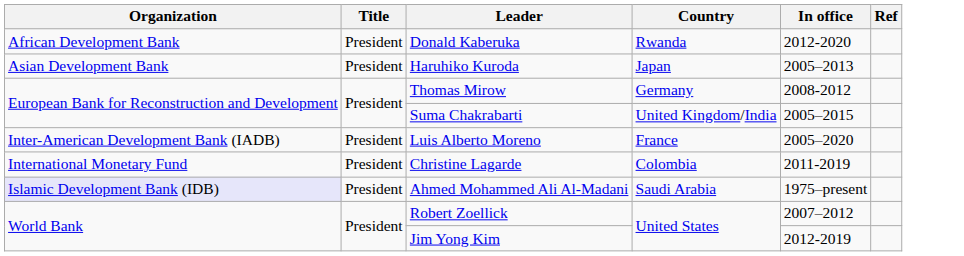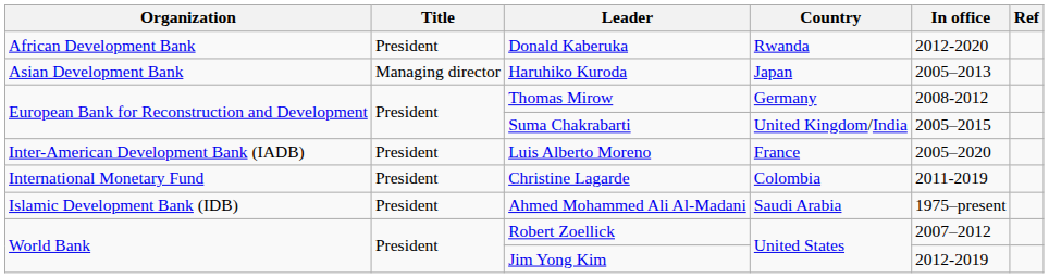 <table class="wikitable unsortable">
 <tr>
 <th>Organization</th>
 <th>Title</th>
 <th>Leader</th>
 <th>Country</th>
 <th>In office</th>
 <th>Ref</th>
 </tr>
 <tr>
 <td><a href='#'>African Development Bank</a></td>
 <td>President</td>
 <td><a href='#'>Donald Kaberuka</a></td>
 <td><a href='#'>Rwanda</a></td>
 <td>2012-2020</td>
 <td></td>
 </tr>
 <tr>
 <td><a href='#'>Asian Development Bank</a></td>
-<td>President</td>
+<td>Managing director</td>
 <td><a href='#'>Haruhiko Kuroda</a></td>
 <td><a href='#'>Japan</a></td>
 <td>2005–2013</td>
 <td></td>
 </tr>
 <tr>
 <td rowspan="2"><a href='#'>European Bank for Reconstruction and Development</a></td>
 <td rowspan="2">President</td>
 <td><a href='#'>Thomas Mirow</a></td>
 <td><a href='#'>Germany</a></td>
 <td>2008-2012</td>
 <td></td>
 </tr>
 <tr>
 <td><a href='#'>Suma Chakrabarti</a></td>
 <td><a href='#'>United Kingdom</a>/<a href='#'>India</a></td>
 <td>2005–2015</td>
 <td></td>
 </tr>
 <tr>
 <td><a href='#'>Inter-American Development Bank</a> (IADB)</td>
 <td>President</td>
 <td><a href='#'>Luis Alberto Moreno</a></td>
 <td><a href='#'>France</a></td>
 <td>2005–2020</td>
 <td></td>
 </tr>
 <tr>
 <td><a href='#'>International Monetary Fund</a></td>
 <td>President</td>
 <td><a href='#'>Christine Lagarde</a></td>
 <td><a href='#'>Colombia</a></td>
 <td>2011-2019</td>
 <td></td>
 </tr>
 <tr>
-<td style="background: lavender;"><a href='#'>Islamic Development Bank</a> (IDB)</td>
+<td><a href='#'>Islamic Development Bank</a> (IDB)</td>
 <td>President</td>
 <td><a href='#'>Ahmed Mohammed Ali Al-Madani</a></td>
 <td><a href='#'>Saudi Arabia</a></td>
 <td>1975–present </td>
 <td></td>
 </tr>
 <tr>
 <td rowspan="2"><a href='#'>World Bank</a></td>
 <td rowspan="2">President</td>
 <td><a href='#'>Robert Zoellick</a></td>
 <td rowspan="2"><a href='#'>United States</a></td>
 <td>2007–2012</td>
 <td></td>
 </tr>
 <tr>
 <td><a href='#'>Jim Yong Kim</a></td>
 <td>2012-2019</td>
 <td></td>
 </tr>
 </table>
